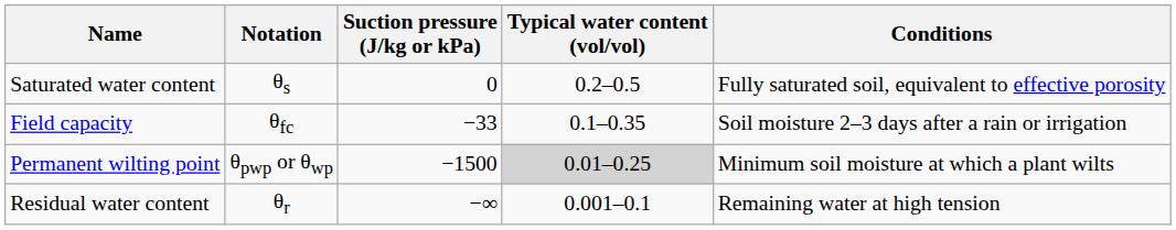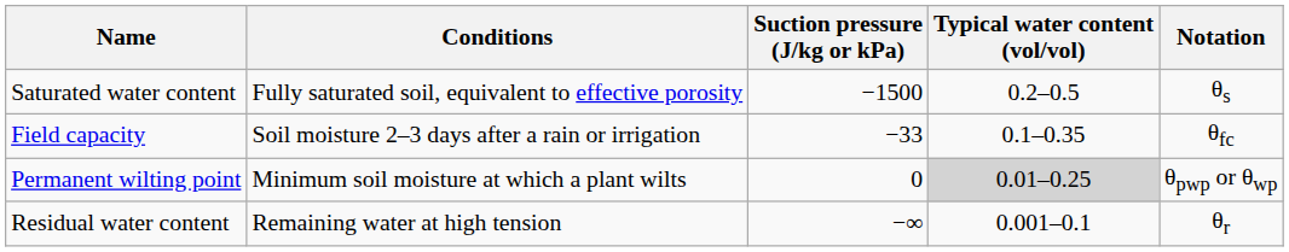 <table class="wikitable">
 <tr>
 <th>Name</th>
-<th>Notation</th>
+<th>Conditions</th>
 <th>Suction pressure<br>(J/kg or kPa)</th>
 <th>Typical water content<br>(vol/vol)</th>
-<th>Conditions</th>
+<th>Notation</th>
 </tr>
 <tr>
 <td>Saturated water content</td>
+<td>Fully saturated soil, equivalent to <a href='#'>effective porosity</a></td>
+<td align="right">−1500</td>
+<td align="center">0.2–0.5</td>
 <td align="center">θ<sub>s</sub></td>
-<td align="right">0</td>
-<td align="center">0.2–0.5</td>
-<td>Fully saturated soil, equivalent to <a href='#'>effective porosity</a></td>
 </tr>
 <tr>
 <td><a href='#'>Field capacity</a></td>
-<td align="center">θ<sub>fc</sub></td>
+<td>Soil moisture 2–3 days after a rain or irrigation</td>
 <td align="right">−33</td>
 <td align="center">0.1–0.35</td>
-<td>Soil moisture 2–3 days after a rain or irrigation</td>
+<td align="center">θ<sub>fc</sub></td>
 </tr>
 <tr>
 <td><a href='#'>Permanent wilting point</a></td>
+<td>Minimum soil moisture at which a plant wilts</td>
+<td align="right">0</td>
+<td align="center" style="background: lightgrey;">0.01–0.25</td>
 <td align="center">θ<sub>pwp</sub> or θ<sub>wp</sub></td>
-<td align="right">−1500</td>
-<td align="center" style="background: lightgrey;">0.01–0.25</td>
-<td>Minimum soil moisture at which a plant wilts</td>
 </tr>
 <tr>
 <td>Residual water content</td>
-<td align="center">θ<sub>r</sub></td>
+<td>Remaining water at high tension</td>
 <td align="right">−∞</td>
 <td align="center">0.001–0.1</td>
-<td>Remaining water at high tension</td>
+<td align="center">θ<sub>r</sub></td>
 </tr>
 </table>
